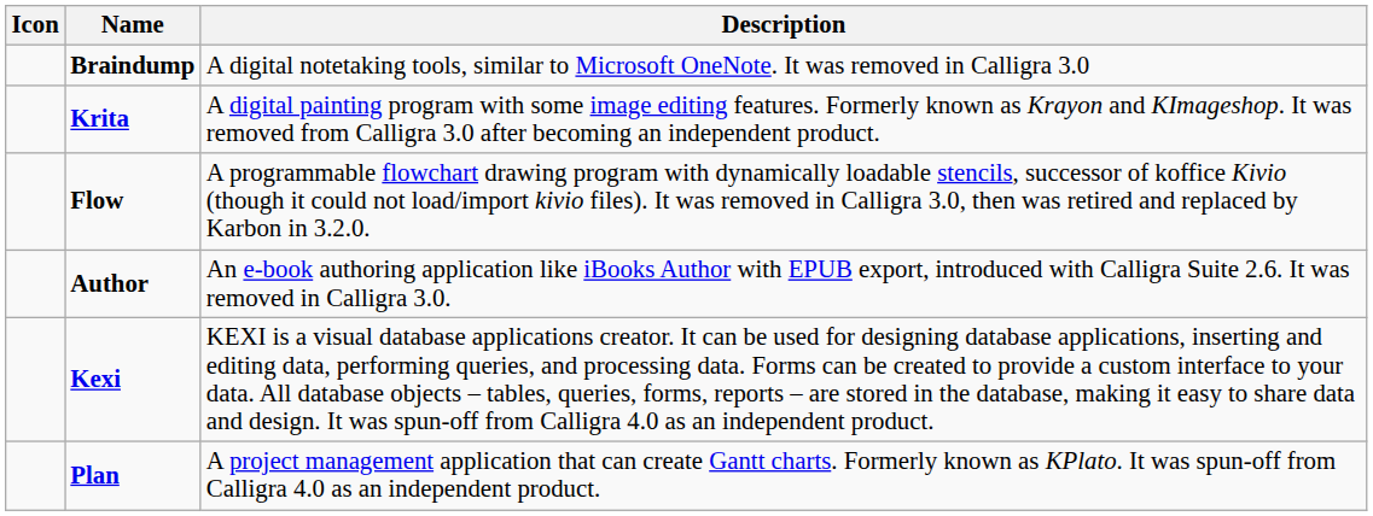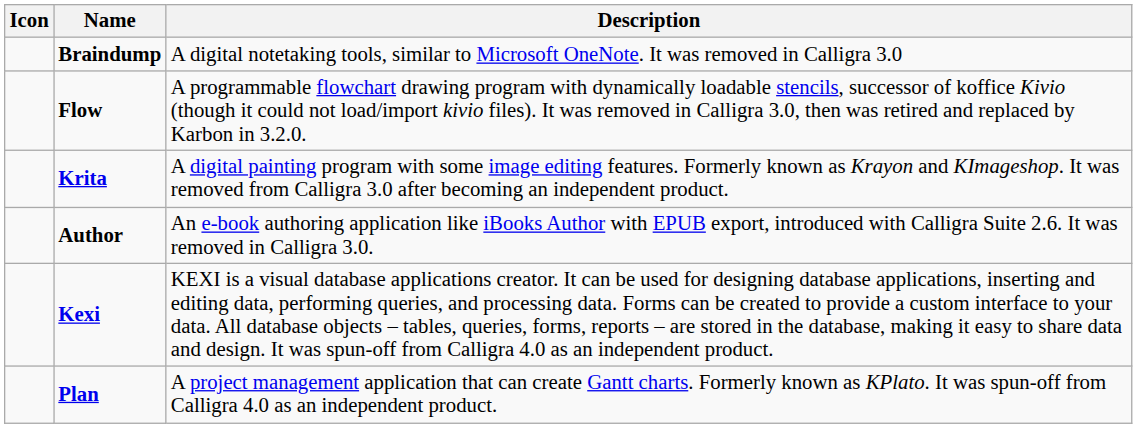 <table class="wikitable sortable noresize">
 <tr>
 <th>Icon</th>
 <th>Name</th>
 <th>Description</th>
 </tr>
 <tr>
 <td></td>
 <td><strong>Braindump</strong></td>
 <td>A digital notetaking tools, similar to <a href='#'>Microsoft OneNote</a>. It was removed in Calligra 3.0</td>
 </tr>
 <tr>
 <td></td>
-<td><strong><a href='#'>Krita</a></strong></td>
-<td>A <a href='#'>digital painting</a> program with some <a href='#'>image editing</a> features. Formerly known as <em>Krayon</em> and <em>KImageshop</em>. It was removed from Calligra 3.0 after becoming an independent product.</td>
+<td><strong>Flow</strong></td>
+<td>A programmable <a href='#'>flowchart</a> drawing program with dynamically loadable <a href='#'>stencils</a>, successor of koffice <em>Kivio</em> (though it could not load/import <em>kivio</em> files). It was removed in Calligra 3.0, then was retired and replaced by Karbon in 3.2.0.</td>
 </tr>
 <tr>
 <td></td>
-<td><strong>Flow</strong></td>
-<td>A programmable <a href='#'>flowchart</a> drawing program with dynamically loadable <a href='#'>stencils</a>, successor of koffice <em>Kivio</em> (though it could not load/import <em>kivio</em> files). It was removed in Calligra 3.0, then was retired and replaced by Karbon in 3.2.0.</td>
+<td><strong><a href='#'>Krita</a></strong></td>
+<td>A <a href='#'>digital painting</a> program with some <a href='#'>image editing</a> features. Formerly known as <em>Krayon</em> and <em>KImageshop</em>. It was removed from Calligra 3.0 after becoming an independent product.</td>
 </tr>
 <tr>
 <td></td>
 <td><strong>Author</strong></td>
 <td>An <a href='#'>e-book</a> authoring application like <a href='#'>iBooks Author</a> with <a href='#'>EPUB</a> export, introduced with Calligra Suite 2.6. It was removed in Calligra 3.0.</td>
 </tr>
 <tr>
 <td></td>
 <td><strong><a href='#'>Kexi</a></strong></td>
 <td>KEXI is a visual database applications creator. It can be used for designing database applications, inserting and editing data, performing queries, and processing data. Forms can be created to provide a custom interface to your data. All database objects – tables, queries, forms, reports – are stored in the database, making it easy to share data and design. It was spun-off from Calligra 4.0 as an independent product.</td>
 </tr>
 <tr>
 <td></td>
 <td><strong><a href='#'>Plan</a></strong></td>
 <td>A <a href='#'>project management</a> application that can create <a href='#'>Gantt charts</a>. Formerly known as <em>KPlato</em>. It was spun-off from Calligra 4.0 as an independent product.</td>
 </tr>
 </table>
